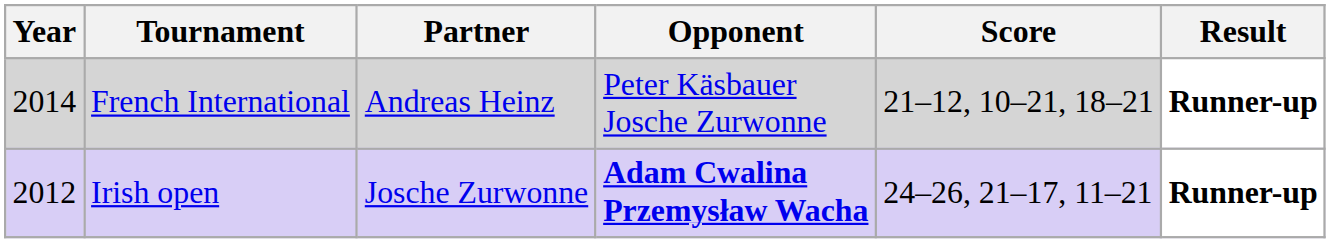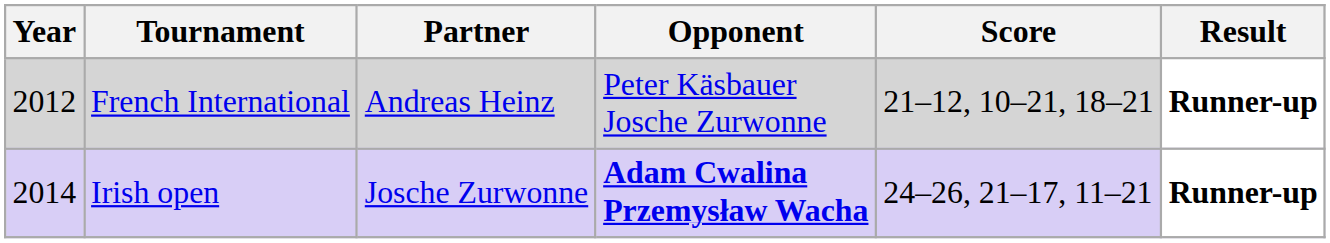 <table class="sortable wikitable" style="font-size: 90%;">
 <tr>
 <th>Year</th>
 <th>Tournament</th>
 <th>Partner</th>
 <th>Opponent</th>
 <th>Score</th>
 <th>Result</th>
 </tr>
 <tr style="background:#D5D5D5">
-<td align="center">2014</td>
+<td align="center">2012</td>
 <td align="left"><a href='#'>French International</a></td>
 <td align="left"> <a href='#'>Andreas Heinz</a></td>
 <td align="left"> <a href='#'>Peter Käsbauer</a><br> <a href='#'>Josche Zurwonne</a></td>
 <td align="left">21–12, 10–21, 18–21</td>
 <td style="text-align:left; background:white"> <strong>Runner-up</strong></td>
 </tr>
 <tr style="background:#D8CEF6">
-<td align="center">2012</td>
+<td align="center">2014</td>
 <td align="left"><a href='#'>Irish open</a></td>
 <td align="left"> <a href='#'>Josche Zurwonne</a></td>
 <td align="left"><strong> <a href='#'>Adam Cwalina</a><br> <a href='#'>Przemysław Wacha</a></strong></td>
 <td align="left">24–26, 21–17, 11–21</td>
 <td style="text-align:left; background:white"> <strong>Runner-up</strong></td>
 </tr>
 </table>
